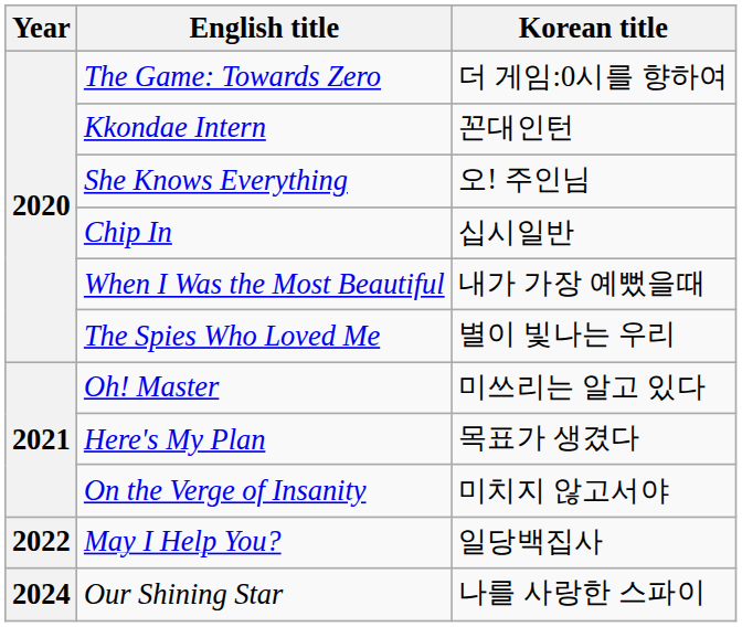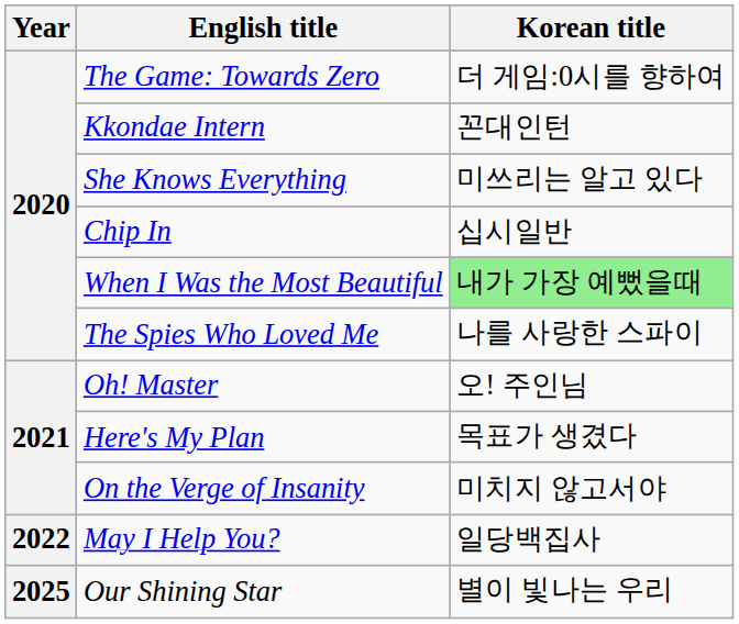 <table class="wikitable sortable plainrowheaders">
 <tr>
 <th scope="col">Year</th>
 <th scope="col">English title</th>
 <th scope="col">Korean title</th>
 </tr>
 <tr>
 <th scope="row" rowspan="6">2020</th>
 <td><em><a href='#'>The Game: Towards Zero</a></em></td>
 <td>더 게임:0시를 향하여</td>
 </tr>
 <tr>
 <td><em><a href='#'>Kkondae Intern</a></em></td>
 <td>꼰대인턴</td>
 </tr>
 <tr>
 <td><em><a href='#'>She Knows Everything</a></em></td>
-<td>오! 주인님</td>
+<td>미쓰리는 알고 있다</td>
 </tr>
 <tr>
 <td><em><a href='#'>Chip In</a></em></td>
 <td>십시일반</td>
 </tr>
 <tr>
 <td><em><a href='#'>When I Was the Most Beautiful</a></em></td>
-<td>내가 가장 예뻤을때</td>
+<td style="background: lightgreen;">내가 가장 예뻤을때</td>
 </tr>
 <tr>
 <td><em><a href='#'>The Spies Who Loved Me</a></em></td>
-<td>별이 빛나는 우리</td>
+<td>나를 사랑한 스파이</td>
 </tr>
 <tr>
 <th scope="row" rowspan="3">2021</th>
 <td><em><a href='#'>Oh! Master</a></em></td>
-<td>미쓰리는 알고 있다</td>
+<td>오! 주인님</td>
 </tr>
 <tr>
 <td><em><a href='#'>Here's My Plan</a></em></td>
 <td>목표가 생겼다</td>
 </tr>
 <tr>
 <td><em><a href='#'>On the Verge of Insanity</a></em></td>
 <td>미치지 않고서야</td>
 </tr>
 <tr>
 <th scope="row">2022</th>
 <td><em><a href='#'>May I Help You?</a></em></td>
 <td>일당백집사</td>
 </tr>
 <tr>
-<th scope="row">2024</th>
+<th scope="row">2025</th>
 <td><em>Our Shining Star</em></td>
-<td>나를 사랑한 스파이</td>
+<td>별이 빛나는 우리</td>
 </tr>
 </table>
